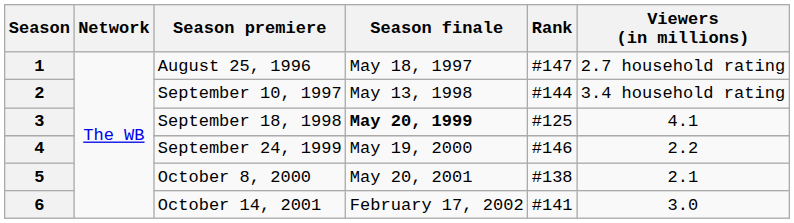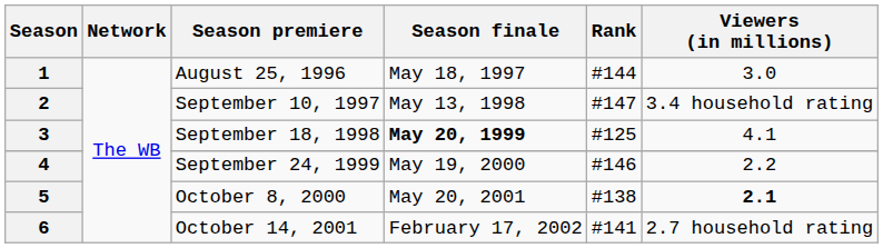 <table class="wikitable">
 <tr>
 <th>Season</th>
 <th>Network</th>
 <th>Season premiere</th>
 <th>Season finale</th>
 <th>Rank</th>
 <th>Viewers<br>(in millions)</th>
 </tr>
 <tr>
 <th>1</th>
 <td rowspan="7" style="text-align:center"><a href='#'>The WB</a></td>
 <td>August 25, 1996</td>
 <td>May 18, 1997</td>
-<td style="text-align:center">#147</td>
-<td style="text-align:center">2.7 household rating</td>
+<td style="text-align:center">#144</td>
+<td style="text-align:center">3.0</td>
 </tr>
 <tr>
 <th>2</th>
 <td>September 10, 1997</td>
 <td>May 13, 1998</td>
-<td style="text-align:center">#144</td>
+<td style="text-align:center">#147</td>
 <td style="text-align:center">3.4 household rating</td>
 </tr>
 <tr>
 <th>3</th>
 <td>September 18, 1998</td>
 <td><strong>May 20, 1999</strong></td>
 <td style="text-align:center">#125</td>
 <td style="text-align:center">4.1</td>
 </tr>
 <tr>
 </tr>
 <tr style="background-color:#F9F9F9">
 <th>4</th>
 <td>September 24, 1999</td>
 <td>May 19, 2000</td>
 <td style="text-align:center">#146</td>
 <td style="text-align:center">2.2</td>
 </tr>
 <tr>
 <th>5</th>
 <td>October 8, 2000</td>
 <td>May 20, 2001</td>
 <td style="text-align:center">#138</td>
-<td style="text-align:center">2.1</td>
+<td style="text-align:center"><strong>2.1</strong></td>
 </tr>
 <tr>
 <th>6</th>
 <td>October 14, 2001</td>
 <td>February 17, 2002</td>
 <td style="text-align:center">#141</td>
-<td style="text-align:center">3.0</td>
+<td style="text-align:center">2.7 household rating</td>
 </tr>
 </table>
